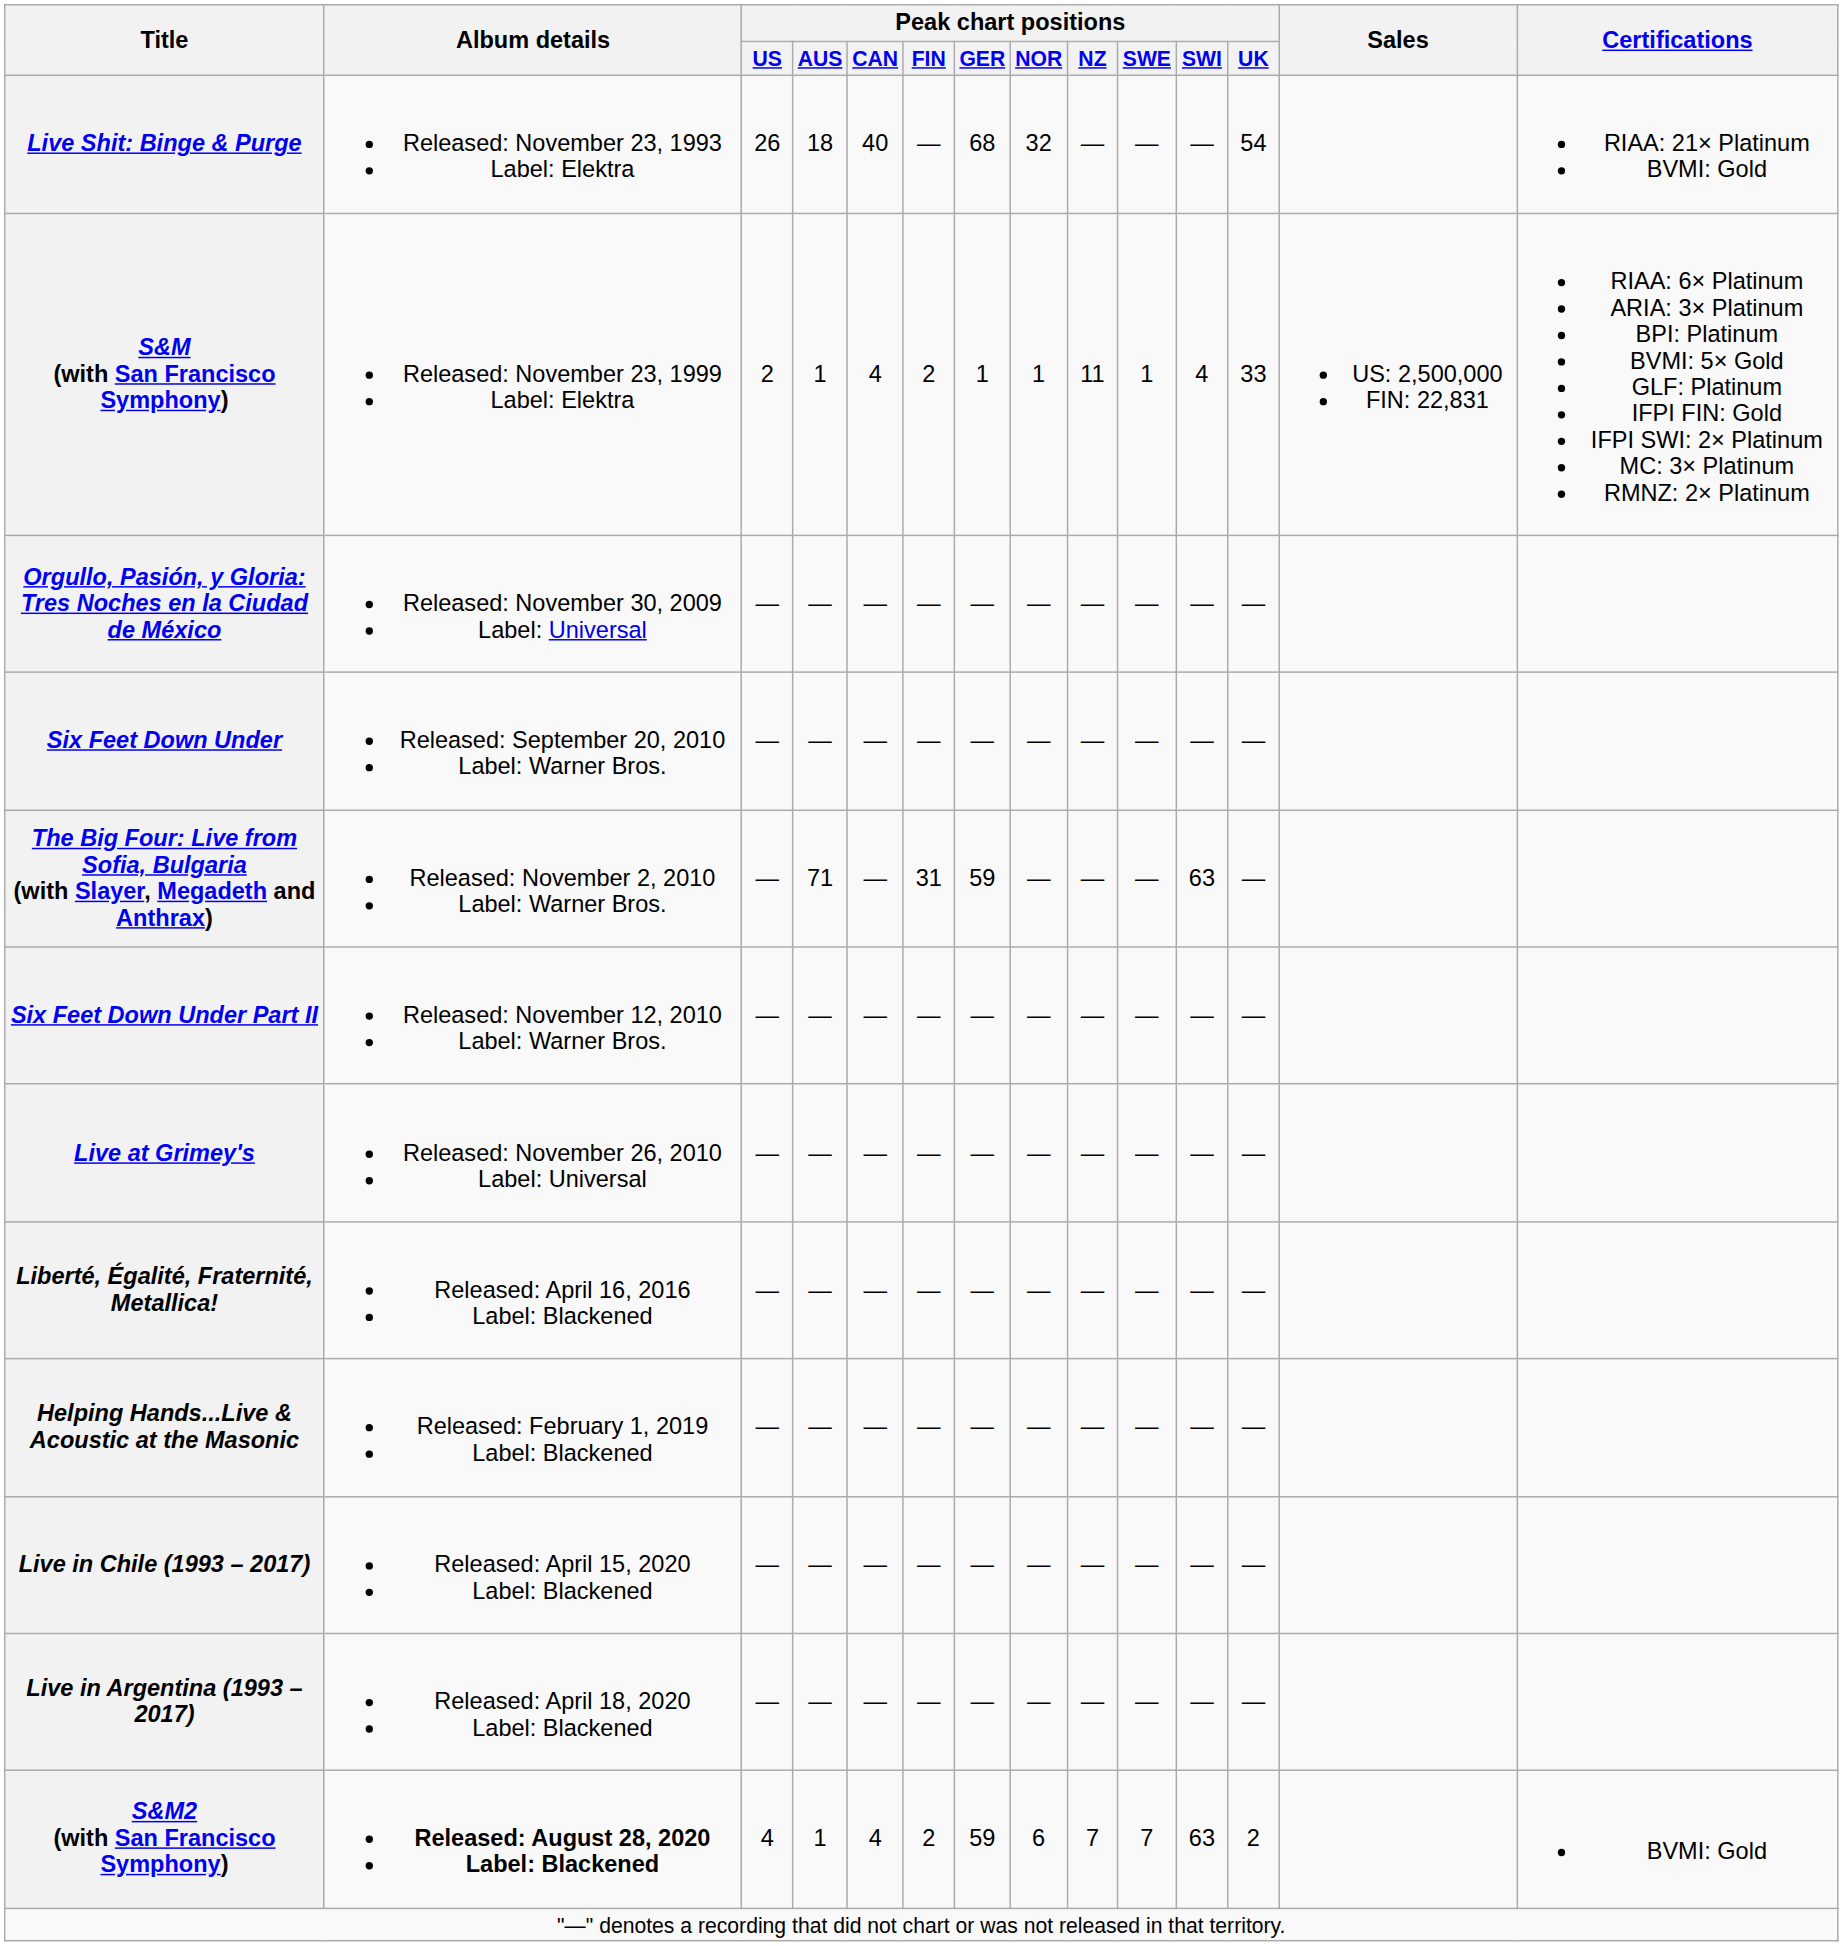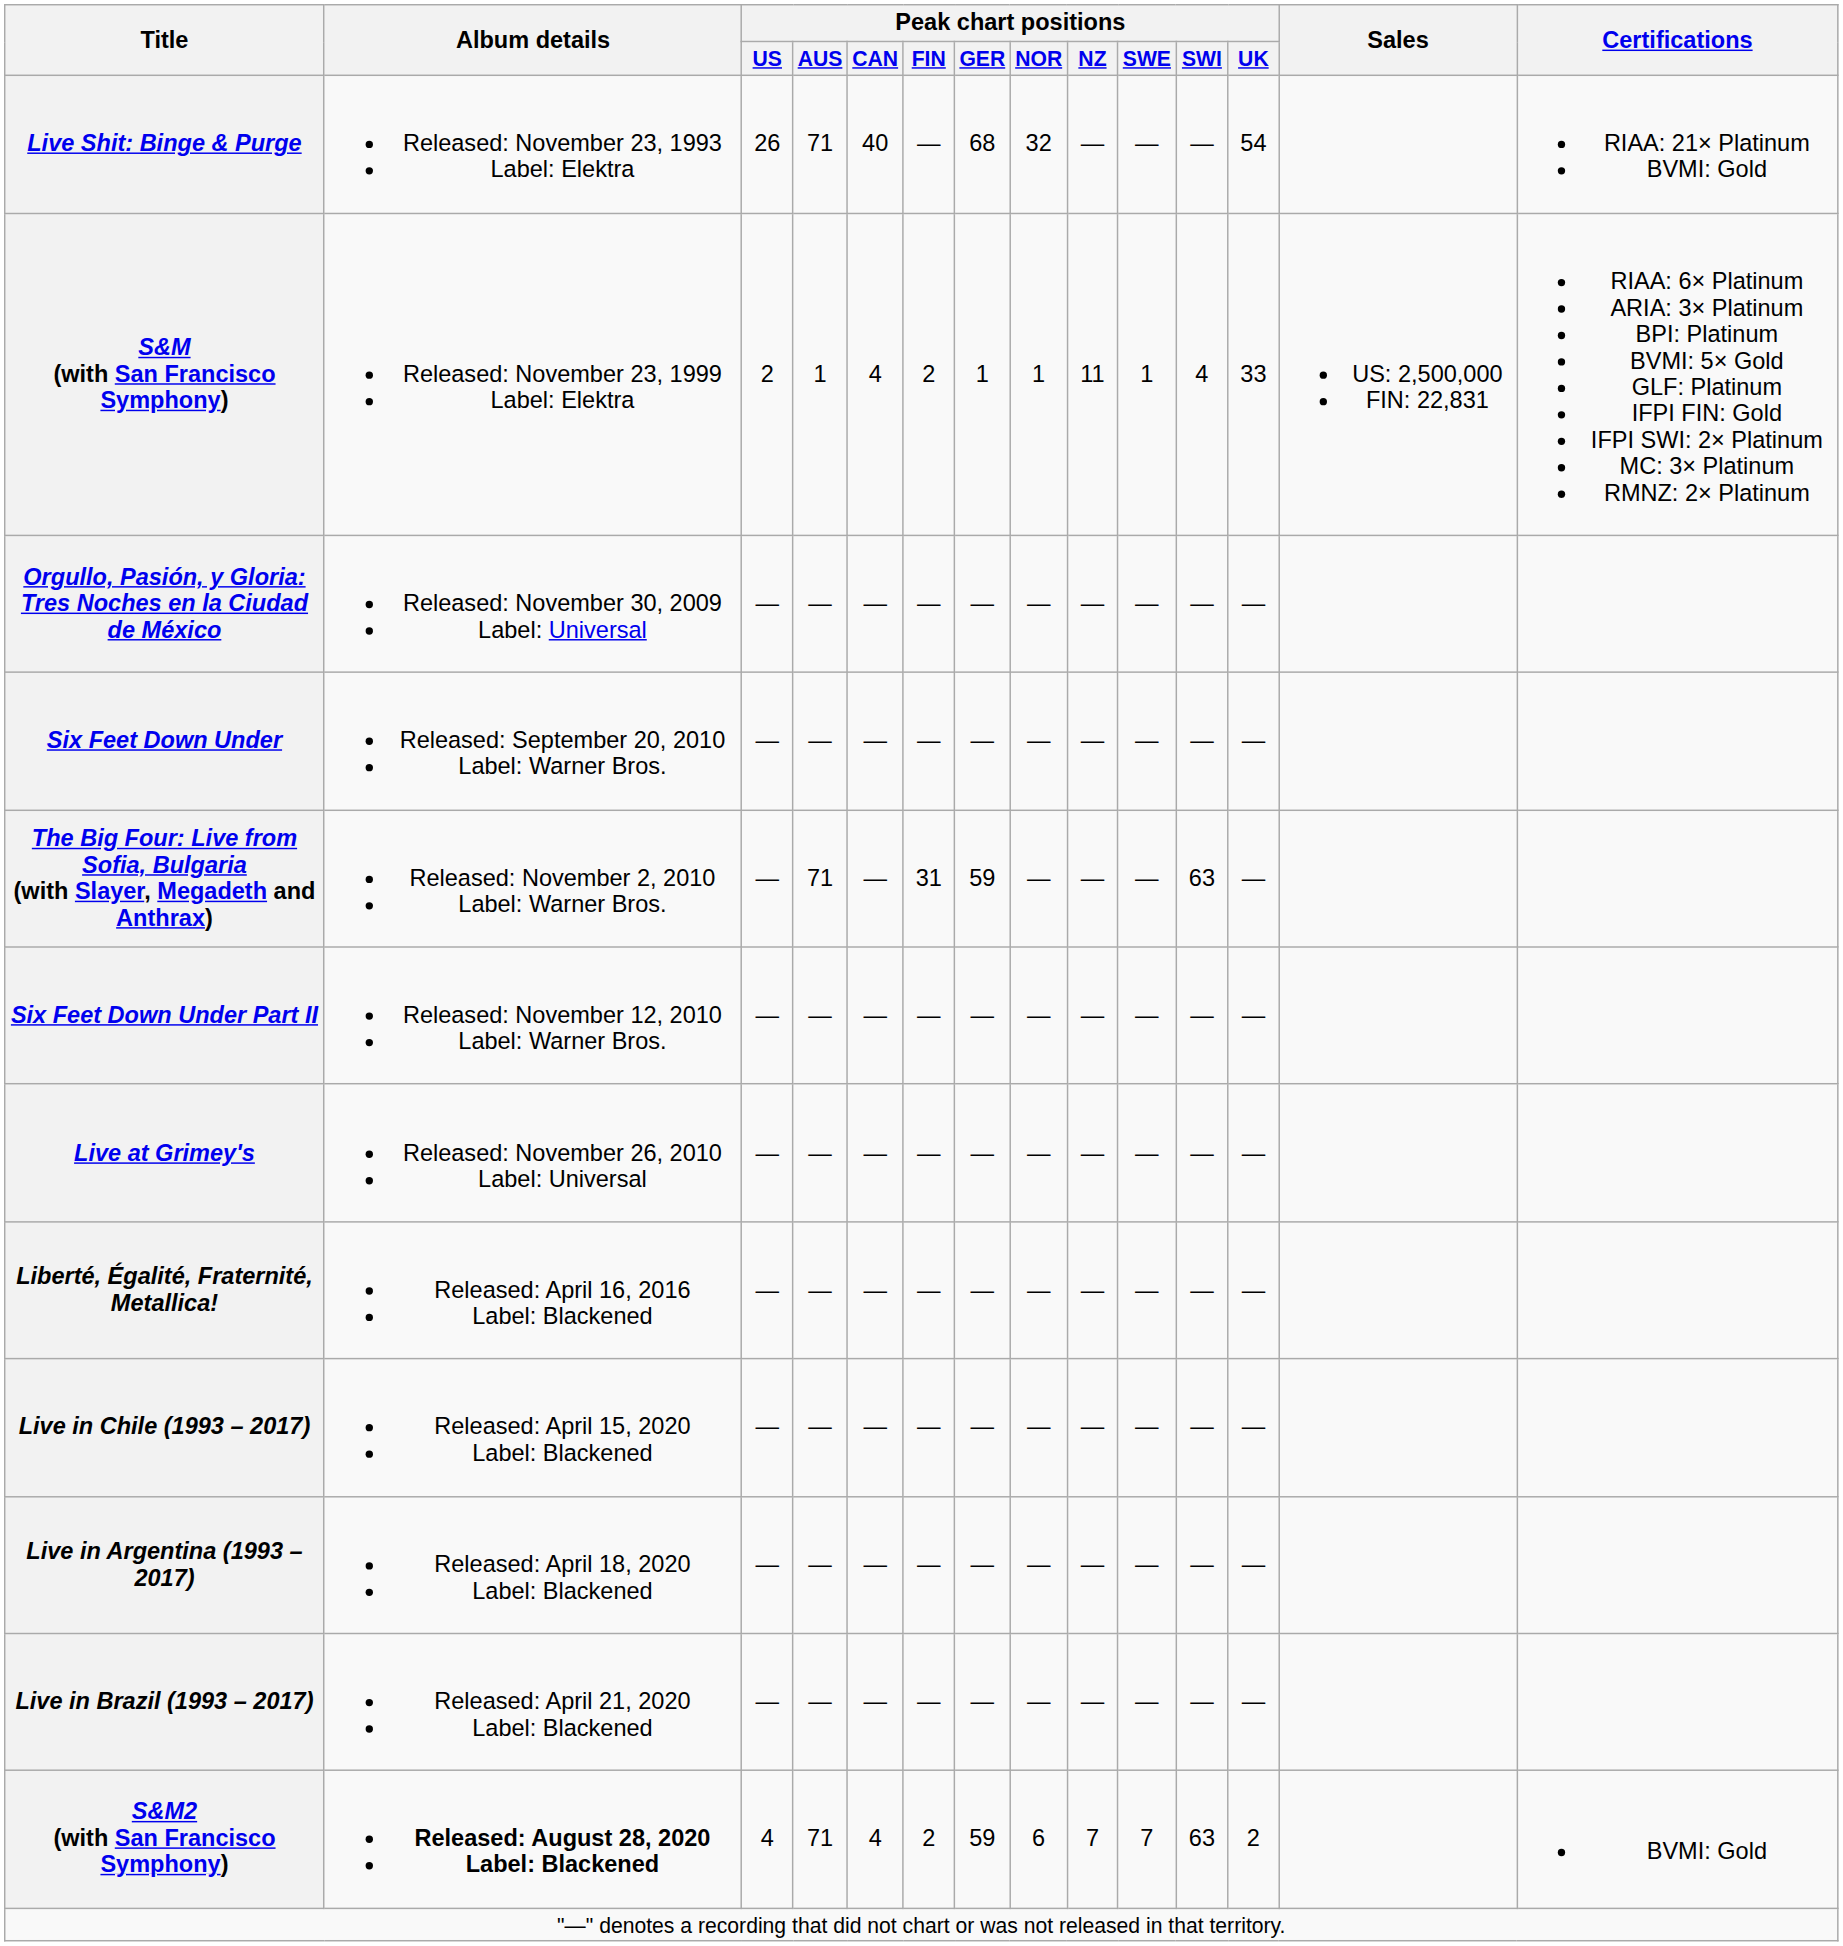 <table class="wikitable plainrowheaders" style="text-align:center;" border="1">
 <tr>
 <th scope="col" rowspan="2" style="width:14em;">Title</th>
 <th scope="col" rowspan="2" style="width:18em;">Album details</th>
 <th scope="col" colspan="10">Peak chart positions</th>
 <th scope="col" rowspan="2" style="width:10em;">Sales</th>
 <th scope="col" rowspan="2" style="width:14em;"><a href='#'>Certifications</a></th>
 </tr>
 <tr>
 <th scope="col" style="width:2em;font-size:90%;"><a href='#'>US</a><br></th>
 <th scope="col" style="width:2em;font-size:90%;"><a href='#'>AUS</a><br></th>
 <th scope="col" style="width:2em;font-size:90%;"><a href='#'>CAN</a><br></th>
 <th scope="col" style="width:2em;font-size:90%;"><a href='#'>FIN</a><br></th>
 <th scope="col" style="width:2em;font-size:90%;"><a href='#'>GER</a><br></th>
 <th scope="col" style="width:2em;font-size:90%;"><a href='#'>NOR</a><br></th>
 <th scope="col" style="width:2em;font-size:90%;"><a href='#'>NZ</a><br></th>
 <th scope="col" style="width:2em;font-size:90%;"><a href='#'>SWE</a><br></th>
 <th scope="col" style="width:2em;font-size:90%;"><a href='#'>SWI</a><br></th>
 <th scope="col" style="width:2em;font-size:90%;"><a href='#'>UK</a><br></th>
 </tr>
 <tr>
 <th scope="row"><em><a href='#'>Live Shit: Binge & Purge</a></em></th>
 <td><br><ul><li>Released: November 23, 1993</li><li>Label: Elektra</li></ul></td>
 <td>26</td>
-<td>18</td>
+<td>71</td>
 <td>40</td>
 <td>—</td>
 <td>68</td>
 <td>32</td>
 <td>—</td>
 <td>—</td>
 <td>—</td>
 <td>54</td>
 <td></td>
 <td><br><ul><li>RIAA: 21× Platinum</li><li>BVMI: Gold</li></ul></td>
 </tr>
 <tr>
 <th scope="row"><em><a href='#'>S&M</a></em><br><span>(with <a href='#'>San Francisco Symphony</a>)</span></th>
 <td><br><ul><li>Released: November 23, 1999</li><li>Label: Elektra</li></ul></td>
 <td>2</td>
 <td>1</td>
 <td>4</td>
 <td>2</td>
 <td>1</td>
 <td>1</td>
 <td>11</td>
 <td>1</td>
 <td>4</td>
 <td>33</td>
 <td><br><ul><li>US: 2,500,000</li><li>FIN: 22,831</li></ul></td>
 <td><br><ul><li>RIAA: 6× Platinum</li><li>ARIA: 3× Platinum</li><li>BPI: Platinum</li><li>BVMI: 5× Gold</li><li>GLF: Platinum</li><li>IFPI FIN: Gold</li><li>IFPI SWI: 2× Platinum</li><li>MC: 3× Platinum</li><li>RMNZ: 2× Platinum</li></ul></td>
 </tr>
 <tr>
 <th scope="row"><em><a href='#'>Orgullo, Pasión, y Gloria: Tres Noches en la Ciudad de México</a></em></th>
 <td><br><ul><li>Released: November 30, 2009</li><li>Label: <a href='#'>Universal</a></li></ul></td>
 <td>—</td>
 <td>—</td>
 <td>—</td>
 <td>—</td>
 <td>—</td>
 <td>—</td>
 <td>—</td>
 <td>—</td>
 <td>—</td>
 <td>—</td>
 <td></td>
 <td></td>
 </tr>
 <tr>
 <th scope="row"><em><a href='#'>Six Feet Down Under</a></em></th>
 <td><br><ul><li>Released: September 20, 2010</li><li>Label: Warner Bros.</li></ul></td>
 <td>—</td>
 <td>—</td>
 <td>—</td>
 <td>—</td>
 <td>—</td>
 <td>—</td>
 <td>—</td>
 <td>—</td>
 <td>—</td>
 <td>—</td>
 <td></td>
 <td></td>
 </tr>
 <tr>
 <th scope="row"><em><a href='#'>The Big Four: Live from Sofia, Bulgaria</a></em> <br><span>(with <a href='#'>Slayer</a>, <a href='#'>Megadeth</a> and <a href='#'>Anthrax</a>)</span></th>
 <td><br><ul><li>Released: November 2, 2010</li><li>Label: Warner Bros.</li></ul></td>
 <td>—</td>
 <td>71</td>
 <td>—</td>
 <td>31</td>
 <td>59</td>
 <td>—</td>
 <td>—</td>
 <td>—</td>
 <td>63</td>
 <td>—</td>
 <td></td>
 <td></td>
 </tr>
 <tr>
 <th scope="row"><em><a href='#'>Six Feet Down Under Part II</a></em></th>
 <td><br><ul><li>Released: November 12, 2010</li><li>Label: Warner Bros.</li></ul></td>
 <td>—</td>
 <td>—</td>
 <td>—</td>
 <td>—</td>
 <td>—</td>
 <td>—</td>
 <td>—</td>
 <td>—</td>
 <td>—</td>
 <td>—</td>
 <td></td>
 <td></td>
 </tr>
 <tr>
 <th scope="row"><em><a href='#'>Live at Grimey's</a></em></th>
 <td><br><ul><li>Released: November 26, 2010</li><li>Label: Universal</li></ul></td>
 <td>—</td>
 <td>—</td>
 <td>—</td>
 <td>—</td>
 <td>—</td>
 <td>—</td>
 <td>—</td>
 <td>—</td>
 <td>—</td>
 <td>—</td>
 <td></td>
 <td></td>
 </tr>
 <tr>
 <th scope="row"><em>Liberté, Égalité, Fraternité, Metallica!</em></th>
 <td><br><ul><li>Released: April 16, 2016</li><li>Label: Blackened</li></ul></td>
 <td>—</td>
 <td>—</td>
 <td>—</td>
 <td>—</td>
 <td>—</td>
 <td>—</td>
 <td>—</td>
 <td>—</td>
 <td>—</td>
 <td>—</td>
 <td></td>
 <td></td>
 </tr>
 <tr>
-<th scope="row"><em>Helping Hands...Live & Acoustic at the Masonic</em></th>
-<td><br><ul><li>Released: February 1, 2019</li><li>Label: Blackened</li></ul></td>
-<td>—</td>
-<td>—</td>
-<td>—</td>
-<td>—</td>
-<td>—</td>
-<td>—</td>
-<td>—</td>
-<td>—</td>
-<td>—</td>
-<td>—</td>
-<td></td>
-<td></td>
-</tr>
-<tr>
 <th scope="row"><em>Live in Chile (1993 – 2017)</em></th>
 <td><br><ul><li>Released: April 15, 2020</li><li>Label: Blackened</li></ul></td>
 <td>—</td>
 <td>—</td>
 <td>—</td>
 <td>—</td>
 <td>—</td>
 <td>—</td>
 <td>—</td>
 <td>—</td>
 <td>—</td>
 <td>—</td>
 <td></td>
 <td></td>
 </tr>
 <tr>
 <th scope="row"><em>Live in Argentina (1993 – 2017)</em></th>
 <td><br><ul><li>Released: April 18, 2020</li><li>Label: Blackened</li></ul></td>
 <td>—</td>
 <td>—</td>
 <td>—</td>
 <td>—</td>
 <td>—</td>
 <td>—</td>
 <td>—</td>
 <td>—</td>
 <td>—</td>
 <td>—</td>
 <td></td>
 <td></td>
 </tr>
 <tr>
+<th scope="row"><em>Live in Brazil (1993 – 2017)</em></th>
+<td><br><ul><li>Released: April 21, 2020</li><li>Label: Blackened</li></ul></td>
+<td>—</td>
+<td>—</td>
+<td>—</td>
+<td>—</td>
+<td>—</td>
+<td>—</td>
+<td>—</td>
+<td>—</td>
+<td>—</td>
+<td>—</td>
+<td></td>
+<td></td>
+</tr>
+<tr>
 <th scope="row"><em><a href='#'>S&M2</a></em><br><span>(with <a href='#'>San Francisco Symphony</a>)</span></th>
 <td><strong><br><ul><li>Released: August 28, 2020</li><li>Label: Blackened</li></ul></strong></td>
 <td>4</td>
-<td>1</td>
+<td>71</td>
 <td>4</td>
 <td>2</td>
 <td>59</td>
 <td>6</td>
 <td>7</td>
 <td>7</td>
 <td>63</td>
 <td>2</td>
 <td></td>
 <td><br><ul><li>BVMI: Gold</li></ul></td>
 </tr>
 <tr>
 <td colspan="14" style="font-size:90%">"—" denotes a recording that did not chart or was not released in that territory.</td>
 </tr>
 </table>
